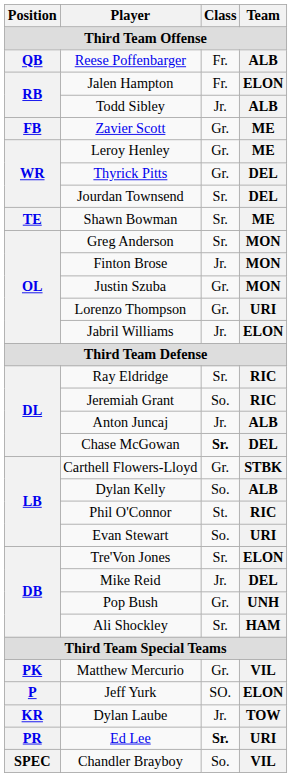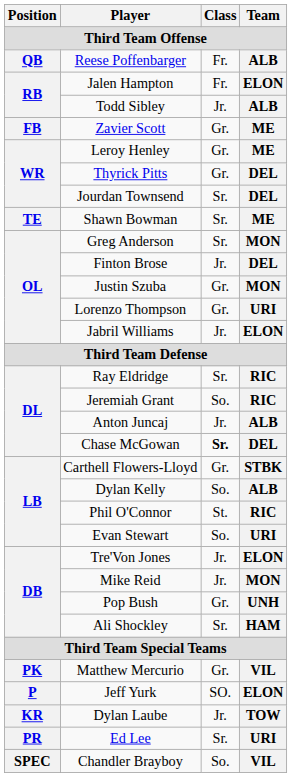 <table class="wikitable">
 <tr>
 <th>Position</th>
 <th>Player</th>
 <th>Class</th>
 <th>Team</th>
 </tr>
 <tr>
 <td colspan="4" style="text-align:center; background:#ddd;"><strong>Third Team Offense</strong></td>
 </tr>
 <tr style="text-align:center;">
 <th rowspan="1"><a href='#'>QB</a></th>
 <td><a href='#'>Reese Poffenbarger</a></td>
 <td>Fr.</td>
 <th>ALB</th>
 </tr>
 <tr style="text-align:center;">
 <th rowspan="2"><a href='#'>RB</a></th>
 <td>Jalen Hampton</td>
 <td>Fr.</td>
 <th>ELON</th>
 </tr>
 <tr style="text-align:center;">
 <td>Todd Sibley</td>
 <td>Jr.</td>
 <th>ALB</th>
 </tr>
 <tr style="text-align:center;">
 <th rowspan="1"><a href='#'>FB</a></th>
 <td><a href='#'>Zavier Scott</a></td>
 <td>Gr.</td>
 <th>ME</th>
 </tr>
 <tr style="text-align:center;">
 <th rowspan="3"><a href='#'>WR</a></th>
 <td>Leroy Henley</td>
 <td>Gr.</td>
 <th>ME</th>
 </tr>
 <tr style="text-align:center;">
 <td><a href='#'>Thyrick Pitts</a></td>
 <td>Gr.</td>
 <th>DEL</th>
 </tr>
 <tr style="text-align:center;">
 <td>Jourdan Townsend</td>
 <td>Sr.</td>
 <th>DEL</th>
 </tr>
 <tr style="text-align:center;">
 <th rowspan="1"><a href='#'>TE</a></th>
 <td>Shawn Bowman</td>
 <td>Sr.</td>
 <th>ME</th>
 </tr>
 <tr style="text-align:center;">
 <th rowspan="5"><a href='#'>OL</a></th>
 <td>Greg Anderson</td>
 <td>Sr.</td>
 <th>MON</th>
 </tr>
 <tr style="text-align:center;">
 <td>Finton Brose</td>
 <td>Jr.</td>
-<th>MON</th>
+<th>DEL</th>
 </tr>
 <tr style="text-align:center;">
 <td>Justin Szuba</td>
 <td>Gr.</td>
 <th>MON</th>
 </tr>
 <tr style="text-align:center;">
 <td>Lorenzo Thompson</td>
 <td>Gr.</td>
 <th>URI</th>
 </tr>
 <tr style="text-align:center;">
 <td>Jabril Williams</td>
 <td>Jr.</td>
 <th>ELON</th>
 </tr>
 <tr style="text-align:center;">
 <td colspan="4" style="text-align:center; background:#ddd;"><strong>Third Team Defense</strong></td>
 </tr>
 <tr style="text-align:center;">
 <th rowspan="4"><a href='#'>DL</a></th>
 <td>Ray Eldridge</td>
 <td>Sr.</td>
 <th>RIC</th>
 </tr>
 <tr style="text-align:center;">
 <td>Jeremiah Grant</td>
 <td>So.</td>
 <th>RIC</th>
 </tr>
 <tr style="text-align:center;">
 <td>Anton Juncaj</td>
 <td>Jr.</td>
 <th>ALB</th>
 </tr>
 <tr style="text-align:center;">
 <td>Chase McGowan</td>
 <td><strong>Sr.</strong></td>
 <th>DEL</th>
 </tr>
 <tr style="text-align:center;">
 <th rowspan="4"><a href='#'>LB</a></th>
 <td>Carthell Flowers-Lloyd</td>
 <td>Gr.</td>
 <th>STBK</th>
 </tr>
 <tr style="text-align:center;">
 <td>Dylan Kelly</td>
 <td>So.</td>
 <th>ALB</th>
 </tr>
 <tr style="text-align:center;">
 <td>Phil O'Connor</td>
 <td>St.</td>
 <th>RIC</th>
 </tr>
 <tr style="text-align:center;">
 <td>Evan Stewart</td>
 <td>So.</td>
 <th>URI</th>
 </tr>
 <tr style="text-align:center;">
 <th rowspan="4"><a href='#'>DB</a></th>
 <td>Tre'Von Jones</td>
-<td>Sr.</td>
+<td>Jr.</td>
 <th>ELON</th>
 </tr>
 <tr style="text-align:center;">
 <td>Mike Reid</td>
 <td>Jr.</td>
-<th>DEL</th>
+<th>MON</th>
 </tr>
 <tr style="text-align:center;">
 <td>Pop Bush</td>
 <td>Gr.</td>
 <th>UNH</th>
 </tr>
 <tr style="text-align:center;">
 <td>Ali Shockley</td>
 <td>Sr.</td>
 <th>HAM</th>
 </tr>
 <tr style="text-align:center;">
 <td colspan="4" style="text-align:center; background:#ddd;"><strong>Third Team Special Teams</strong></td>
 </tr>
 <tr style="text-align:center;">
 <th rowspan="1"><a href='#'>PK</a></th>
 <td>Matthew Mercurio</td>
 <td>Gr.</td>
 <th>VIL</th>
 </tr>
 <tr style="text-align:center;">
 <th rowspan="1"><a href='#'>P</a></th>
 <td>Jeff Yurk</td>
 <td>SO.</td>
 <th>ELON</th>
 </tr>
 <tr style="text-align:center;">
 <th rowspan="1"><a href='#'>KR</a></th>
 <td>Dylan Laube</td>
 <td>Jr.</td>
 <th>TOW</th>
 </tr>
 <tr style="text-align:center;">
 <th rowspan="1"><a href='#'>PR</a></th>
 <td><a href='#'>Ed Lee</a></td>
-<td><strong>Sr.</strong></td>
+<td>Sr.</td>
 <th>URI</th>
 </tr>
 <tr style="text-align:center;">
 <th rowspan="1">SPEC</th>
 <td>Chandler Brayboy</td>
 <td>So.</td>
 <th>VIL</th>
 </tr>
 </table>
